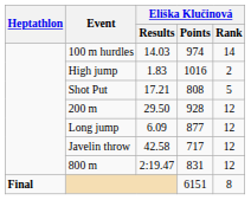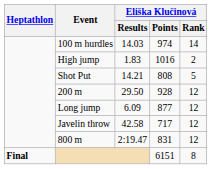 <table class=wikitable style="font-size:90%">
 <tr>
 <th rowspan="2"><a href='#'>Heptathlon</a></th>
 <th rowspan="2">Event</th>
 <th colspan="3"><a href='#'>Eliška Klučinová</a></th>
 </tr>
 <tr>
 <th>Results</th>
 <th>Points</th>
 <th>Rank</th>
 </tr>
 <tr>
 <td rowspan="7"></td>
 <td>100 m hurdles</td>
 <td align=center>14.03</td>
 <td align=center>974</td>
 <td align=center>14</td>
 </tr>
 <tr>
 <td>High jump</td>
 <td align=center>1.83</td>
 <td align=center>1016</td>
 <td align=center>2</td>
 </tr>
 <tr>
 <td>Shot Put</td>
-<td align=center>17.21</td>
+<td align=center>14.21</td>
 <td align=center>808</td>
 <td align=center>5</td>
 </tr>
 <tr>
 <td>200 m</td>
 <td align=center>29.50</td>
 <td align=center>928</td>
 <td align=center>12</td>
 </tr>
 <tr>
 <td>Long jump</td>
 <td align=center>6.09</td>
 <td align=center>877</td>
 <td align=center>12</td>
 </tr>
 <tr>
 <td>Javelin throw</td>
 <td align=center>42.58</td>
 <td align=center>717</td>
 <td align=center>12</td>
 </tr>
 <tr>
 <td>800 m</td>
 <td align=center>2:19.47</td>
 <td align=center>831</td>
 <td align=center>12</td>
 </tr>
 <tr>
 <td><strong>Final</strong></td>
 <td colspan="2" bgcolor="wheat"></td>
 <td align=center>6151</td>
 <td align=center>8</td>
 </tr>
 </table>
